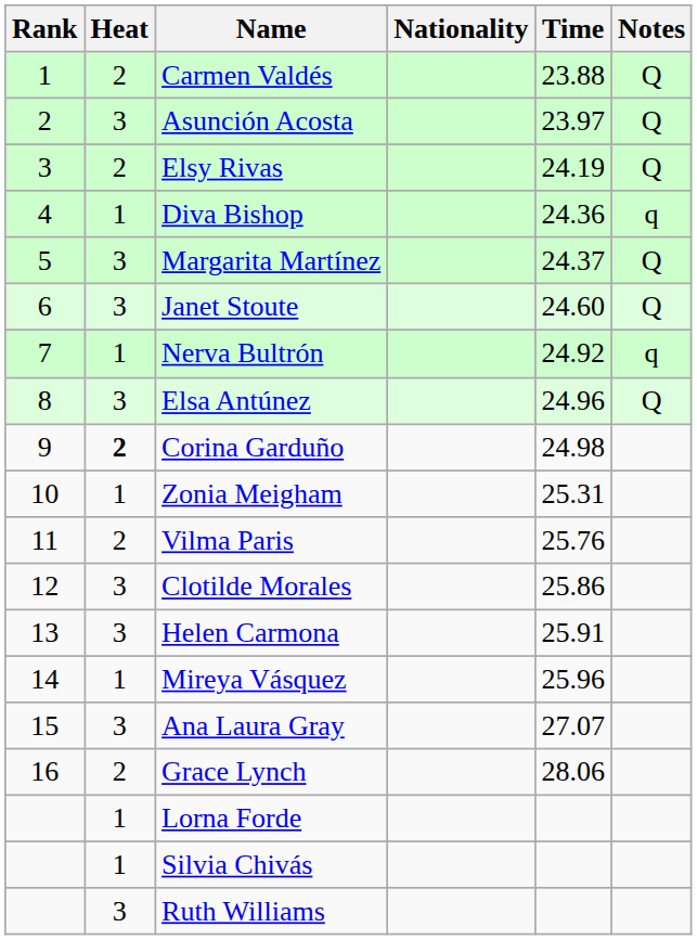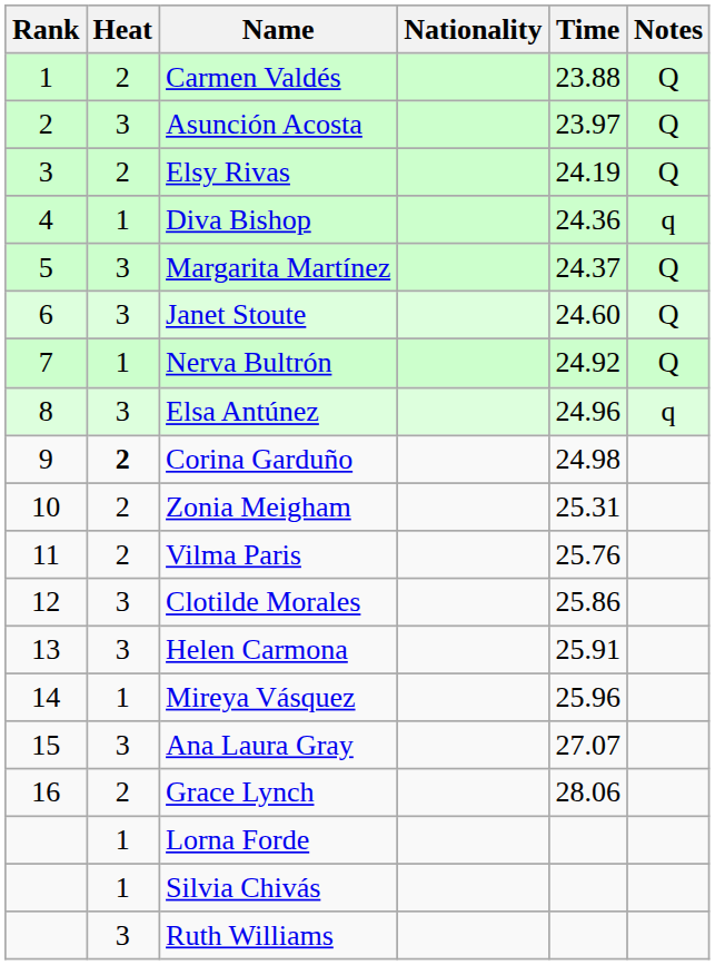 <table class="wikitable sortable" style="text-align:center; font-size:95%">
 <tr>
 <th>Rank</th>
 <th>Heat</th>
 <th>Name</th>
 <th>Nationality</th>
 <th>Time</th>
 <th>Notes</th>
 </tr>
 <tr bgcolor=ccffcc>
 <td>1</td>
 <td>2</td>
 <td align=left><a href='#'>Carmen Valdés</a></td>
 <td align=left></td>
 <td>23.88</td>
 <td>Q</td>
 </tr>
 <tr bgcolor=ccffcc>
 <td>2</td>
 <td>3</td>
 <td align=left><a href='#'>Asunción Acosta</a></td>
 <td align=left></td>
 <td>23.97</td>
 <td>Q</td>
 </tr>
 <tr bgcolor=ccffcc>
 <td>3</td>
 <td>2</td>
 <td align=left><a href='#'>Elsy Rivas</a></td>
 <td align=left></td>
 <td>24.19</td>
 <td>Q</td>
 </tr>
 <tr bgcolor=ccffcc>
 <td>4</td>
 <td>1</td>
 <td align=left><a href='#'>Diva Bishop</a></td>
 <td align=left></td>
 <td>24.36</td>
 <td>q</td>
 </tr>
 <tr bgcolor=ccffcc>
 <td>5</td>
 <td>3</td>
 <td align=left><a href='#'>Margarita Martínez</a></td>
 <td align=left></td>
 <td>24.37</td>
 <td>Q</td>
 </tr>
 <tr bgcolor=ddffdd>
 <td>6</td>
 <td>3</td>
 <td align=left><a href='#'>Janet Stoute</a></td>
 <td align=left></td>
 <td>24.60</td>
 <td>Q</td>
 </tr>
 <tr bgcolor=ccffcc>
 <td>7</td>
 <td>1</td>
 <td align=left><a href='#'>Nerva Bultrón</a></td>
 <td align=left></td>
 <td>24.92</td>
-<td>q</td>
+<td>Q</td>
 </tr>
 <tr bgcolor=ddffdd>
 <td>8</td>
 <td>3</td>
 <td align=left><a href='#'>Elsa Antúnez</a></td>
 <td align=left></td>
 <td>24.96</td>
-<td>Q</td>
+<td>q</td>
 </tr>
 <tr>
 <td>9</td>
 <td><strong>2</strong></td>
 <td align=left><a href='#'>Corina Garduño</a></td>
 <td align=left></td>
 <td>24.98</td>
 <td></td>
 </tr>
 <tr>
 <td>10</td>
-<td>1</td>
+<td>2</td>
 <td align=left><a href='#'>Zonia Meigham</a></td>
 <td align=left></td>
 <td>25.31</td>
 <td></td>
 </tr>
 <tr>
 <td>11</td>
 <td>2</td>
 <td align=left><a href='#'>Vilma Paris</a></td>
 <td align=left></td>
 <td>25.76</td>
 <td></td>
 </tr>
 <tr>
 <td>12</td>
 <td>3</td>
 <td align=left><a href='#'>Clotilde Morales</a></td>
 <td align=left></td>
 <td>25.86</td>
 <td></td>
 </tr>
 <tr>
 <td>13</td>
 <td>3</td>
 <td align=left><a href='#'>Helen Carmona</a></td>
 <td align=left></td>
 <td>25.91</td>
 <td></td>
 </tr>
 <tr>
 <td>14</td>
 <td>1</td>
 <td align=left><a href='#'>Mireya Vásquez</a></td>
 <td align=left></td>
 <td>25.96</td>
 <td></td>
 </tr>
 <tr>
 <td>15</td>
 <td>3</td>
 <td align=left><a href='#'>Ana Laura Gray</a></td>
 <td align=left></td>
 <td>27.07</td>
 <td></td>
 </tr>
 <tr>
 <td>16</td>
 <td>2</td>
 <td align=left><a href='#'>Grace Lynch</a></td>
 <td align=left></td>
 <td>28.06</td>
 <td></td>
 </tr>
 <tr>
 <td></td>
 <td>1</td>
 <td align=left><a href='#'>Lorna Forde</a></td>
 <td align=left></td>
 <td></td>
 <td></td>
 </tr>
 <tr>
 <td></td>
 <td>1</td>
 <td align=left><a href='#'>Silvia Chivás</a></td>
 <td align=left></td>
 <td></td>
 <td></td>
 </tr>
 <tr>
 <td></td>
 <td>3</td>
 <td align=left><a href='#'>Ruth Williams</a></td>
 <td align=left></td>
 <td></td>
 <td></td>
 </tr>
 </table>
